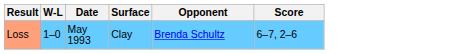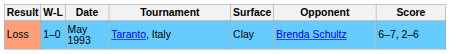 <table class="sortable wikitable">
 <tr>
 <th>Result</th>
 <th class="unsortable">W-L</th>
 <th style="width:60px">Date</th>
+<th style="width:180px">Tournament</th>
 <th style="width:50px">Surface</th>
 <th style="width:150px">Opponent</th>
 <th style="width:100px" class="unsortable">Score</th>
 </tr>
 <tr style="background:#6cf;">
 <td style="background:#ffa07a;">Loss</td>
 <td>1–0</td>
 <td>May 1993</td>
+<td><a href='#'>Taranto</a>, Italy</td>
 <td>Clay</td>
 <td> <a href='#'>Brenda Schultz</a></td>
 <td>6–7, 2–6</td>
 </tr>
 </table>
